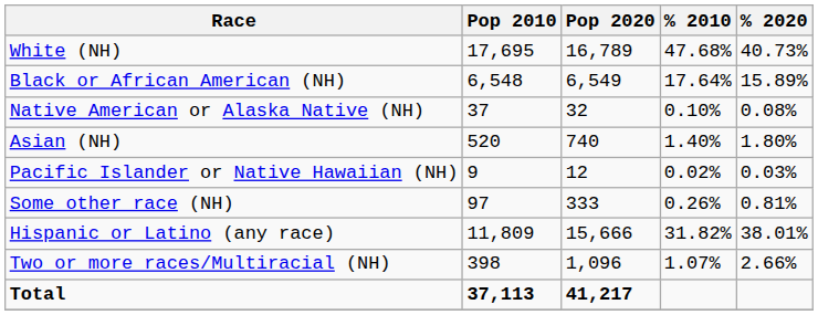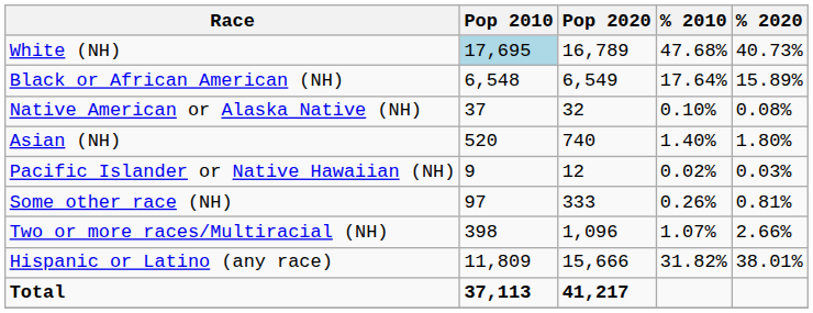 <table class="wikitable">
 <tr>
 <th>Race</th>
 <th>Pop 2010</th>
 <th>Pop 2020</th>
 <th>% 2010</th>
 <th>% 2020</th>
 </tr>
 <tr>
 <td><a href='#'>White</a> (NH)</td>
-<td>17,695</td>
+<td style="background: lightblue;">17,695</td>
 <td>16,789</td>
 <td>47.68%</td>
 <td>40.73%</td>
 </tr>
 <tr>
 <td><a href='#'>Black or African American</a> (NH)</td>
 <td>6,548</td>
 <td>6,549</td>
 <td>17.64%</td>
 <td>15.89%</td>
 </tr>
 <tr>
 <td><a href='#'>Native American</a> or <a href='#'>Alaska Native</a> (NH)</td>
 <td>37</td>
 <td>32</td>
 <td>0.10%</td>
 <td>0.08%</td>
 </tr>
 <tr>
 <td><a href='#'>Asian</a> (NH)</td>
 <td>520</td>
 <td>740</td>
 <td>1.40%</td>
 <td>1.80%</td>
 </tr>
 <tr>
 <td><a href='#'>Pacific Islander</a> or <a href='#'>Native Hawaiian</a> (NH)</td>
 <td>9</td>
 <td>12</td>
 <td>0.02%</td>
 <td>0.03%</td>
 </tr>
 <tr>
 <td><a href='#'>Some other race</a> (NH)</td>
 <td>97</td>
 <td>333</td>
 <td>0.26%</td>
 <td>0.81%</td>
 </tr>
 <tr>
+<td><a href='#'>Two or more races/Multiracial</a> (NH)</td>
+<td>398</td>
+<td>1,096</td>
+<td>1.07%</td>
+<td>2.66%</td>
+</tr>
+<tr>
 <td><a href='#'>Hispanic or Latino</a> (any race)</td>
 <td>11,809</td>
 <td>15,666</td>
 <td>31.82%</td>
 <td>38.01%</td>
-</tr>
-<tr>
-<td><a href='#'>Two or more races/Multiracial</a> (NH)</td>
-<td>398</td>
-<td>1,096</td>
-<td>1.07%</td>
-<td>2.66%</td>
 </tr>
 <tr>
 <td><strong>Total</strong></td>
 <td><strong>37,113</strong></td>
 <td><strong>41,217</strong></td>
 <td></td>
 <td></td>
 </tr>
 <tr>
 </tr>
 </table>
